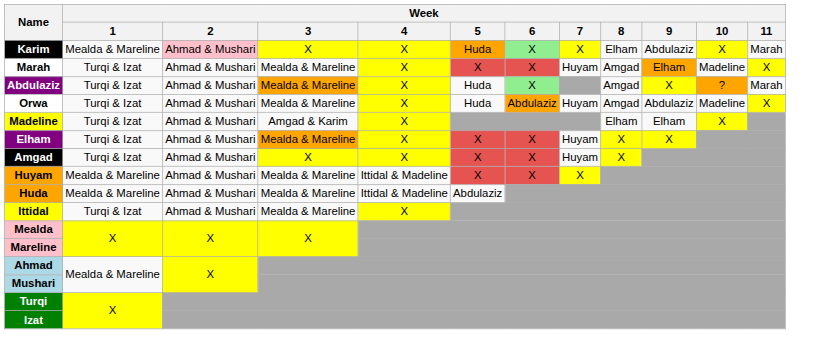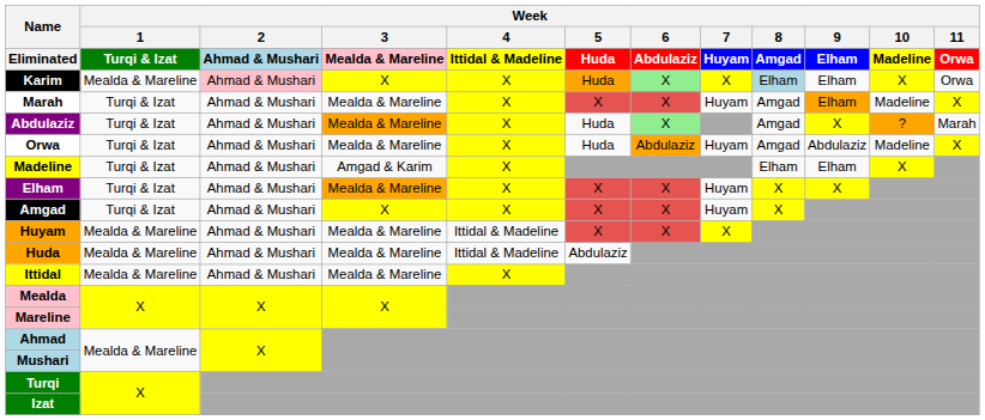 <table class="wikitable" align="center" style="text-align:center">
 <tr>
 <th rowspan=2>Name</th>
 <th colspan=11>Week</th>
 </tr>
 <tr>
 <th>1</th>
 <th>2</th>
 <th>3</th>
 <th>4</th>
 <th>5</th>
 <th>6</th>
 <th>7</th>
 <th>8</th>
 <th>9</th>
 <th>10</th>
 <th>11</th>
 </tr>
 <tr>
+<th>Eliminated</th>
+<td style="background:green;color:white;"><strong>Turqi & Izat</strong></td>
+<td style="background:lightblue"><strong>Ahmad & Mushari</strong></td>
+<td style="background:pink"><strong>Mealda & Mareline</strong></td>
+<td style="background:yellow"><strong>Ittidal & Madeline</strong></td>
+<td style="background:red;color:white;"><strong>Huda</strong></td>
+<td style="background:red;color:white;"><strong>Abdulaziz</strong></td>
+<td style="background:blue;color:white;"><strong>Huyam</strong></td>
+<td style="background:blue;color:white;"><strong>Amgad</strong></td>
+<td style="background:blue;color:white;"><strong>Elham</strong></td>
+<td style="background:yellow"><strong>Madeline</strong></td>
+<td style="background:red;color:white;"><strong>Orwa</strong></td>
+</tr>
+<tr>
 <td style="background:black;color:white;"><strong>Karim</strong></td>
 <td>Mealda & Mareline</td>
 <td style="background: pink;">Ahmad & Mushari</td>
 <td style="background:yellow">X</td>
 <td style="background:yellow">X</td>
 <td style="background:orange">Huda</td>
 <td style="background:lightgreen">X</td>
 <td style="background:yellow">X</td>
+<td style="background: lightblue;">Elham</td>
 <td>Elham</td>
-<td>Abdulaziz</td>
 <td style="background:yellow">X</td>
-<td>Marah</td>
+<td>Orwa</td>
 </tr>
 <tr>
 <td style="background:white"><strong>Marah</strong></td>
 <td>Turqi & Izat</td>
 <td>Ahmad & Mushari</td>
 <td>Mealda & Mareline</td>
 <td style="background:yellow">X</td>
 <td style="background:#E55451">X</td>
 <td style="background:#E55451">X</td>
 <td>Huyam</td>
 <td>Amgad</td>
 <td style="background:orange">Elham</td>
 <td>Madeline</td>
 <td style="background:yellow">X</td>
 </tr>
 <tr>
 <td style="background:purple;color:white;"><strong>Abdulaziz</strong></td>
 <td>Turqi & Izat</td>
 <td>Ahmad & Mushari</td>
 <td style="background:orange">Mealda & Mareline</td>
 <td style="background:yellow">X</td>
 <td>Huda</td>
 <td style="background:lightgreen">X</td>
 <td style="background:darkgray" colspan=1></td>
 <td>Amgad</td>
 <td style="background:yellow">X</td>
 <td style="background:orange">?</td>
 <td>Marah</td>
 </tr>
 <tr>
 <td style="background:white"><strong>Orwa</strong></td>
 <td>Turqi & Izat</td>
 <td>Ahmad & Mushari</td>
 <td>Mealda & Mareline</td>
 <td style="background:yellow">X</td>
 <td>Huda</td>
 <td style="background:orange">Abdulaziz</td>
 <td>Huyam</td>
 <td>Amgad</td>
 <td>Abdulaziz</td>
 <td>Madeline</td>
 <td style="background:yellow">X</td>
 </tr>
 <tr>
 <td style="background:yellow"><strong>Madeline</strong></td>
 <td>Turqi & Izat</td>
 <td>Ahmad & Mushari</td>
 <td>Amgad & Karim</td>
 <td style="background:yellow">X</td>
 <td style="background:darkgray" colspan=3></td>
 <td>Elham</td>
 <td>Elham</td>
 <td style="background:yellow">X</td>
 <td style="background:darkgray" colspan=1></td>
 </tr>
 <tr>
 <td style="background:purple;color:white;"><strong>Elham</strong></td>
 <td>Turqi & Izat</td>
 <td>Ahmad & Mushari</td>
 <td style="background:orange">Mealda & Mareline</td>
 <td style="background:yellow">X</td>
 <td style="background:#E55451">X</td>
 <td style="background:#E55451">X</td>
 <td>Huyam</td>
 <td style="background:yellow">X</td>
 <td style="background:yellow">X</td>
 <td style="background:darkgray" colspan=2></td>
 </tr>
 <tr>
 <td style="background:black;color:white;"><strong>Amgad</strong></td>
 <td>Turqi & Izat</td>
 <td>Ahmad & Mushari</td>
 <td style="background:yellow">X</td>
 <td style="background:yellow">X</td>
 <td style="background:#E55451">X</td>
 <td style="background:#E55451">X</td>
 <td>Huyam</td>
 <td style="background:yellow">X</td>
 <td style="background:darkgray" colspan=3></td>
 </tr>
 <tr>
 <td style="background:orange"><strong>Huyam</strong></td>
 <td>Mealda & Mareline</td>
 <td>Ahmad & Mushari</td>
 <td>Mealda & Mareline</td>
 <td>Ittidal & Madeline</td>
 <td style="background:#E55451">X</td>
 <td style="background:#E55451">X</td>
 <td style="background:yellow">X</td>
 <td style="background:darkgray" colspan=4></td>
 </tr>
 <tr>
 <td style="background:orange"><strong>Huda</strong></td>
 <td>Mealda & Mareline</td>
 <td>Ahmad & Mushari</td>
 <td>Mealda & Mareline</td>
 <td>Ittidal & Madeline</td>
 <td>Abdulaziz</td>
 <td style="background:darkgray" colspan=6></td>
 </tr>
 <tr>
 <td style="background:yellow"><strong>Ittidal</strong></td>
-<td>Turqi & Izat</td>
+<td>Mealda & Mareline</td>
 <td>Ahmad & Mushari</td>
 <td>Mealda & Mareline</td>
 <td style="background:yellow">X</td>
 <td style="background:darkgray" colspan=7></td>
 </tr>
 <tr>
 <td style="background:pink"><strong>Mealda</strong></td>
 <td rowspan=2 style="background:yellow">X</td>
 <td rowspan=2 style="background:yellow">X</td>
 <td rowspan=2 style="background:yellow">X</td>
 <td style="background:darkgray" colspan=8></td>
 </tr>
 <tr>
 <td style="background:pink"><strong>Mareline</strong></td>
 <td style="background:darkgray" colspan=8></td>
 </tr>
 <tr>
 <td style="background:lightblue"><strong>Ahmad</strong></td>
 <td rowspan=2>Mealda & Mareline</td>
 <td rowspan=2 style="background:yellow">X</td>
 <td style="background:darkgray" colspan=9></td>
 </tr>
 <tr>
 <td style="background:lightblue"><strong>Mushari</strong></td>
 <td style="background:darkgray" colspan=9></td>
 </tr>
 <tr>
 <td style="background:green;color:white;"><strong>Turqi</strong></td>
 <td rowspan=2 style="background:yellow">X</td>
 <td style="background:darkgray" colspan=10></td>
 </tr>
 <tr>
 <td style="background:green;color:white;"><strong>Izat</strong></td>
 <td style="background:darkgray" colspan=10></td>
 </tr>
 </table>
